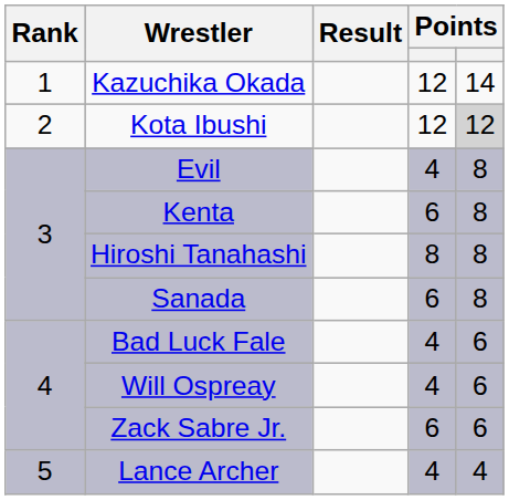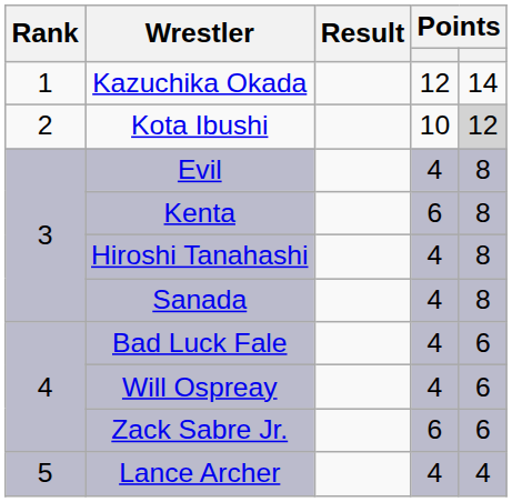 <table class="wikitable mw-collapsible mw-collapsed" plainrowheaders sortable" style="text-align: center">
 <tr>
 <th scope="col" rowspan="2">Rank</th>
 <th scope="col" rowspan="2">Wrestler</th>
 <th scope="col" rowspan="2">Result</th>
 <th scope="col" colspan="2">Points</th>
 </tr>
 <tr>
 <th></th>
 <th></th>
 </tr>
 <tr>
 <td>1</td>
 <td><a href='#'>Kazuchika Okada</a></td>
 <td></td>
 <td>12</td>
 <td>14</td>
 </tr>
 <tr>
 <td>2</td>
 <td><a href='#'>Kota Ibushi</a></td>
 <td></td>
-<td>12</td>
+<td>10</td>
 <td style="background: lightgrey;">12</td>
 </tr>
 <tr>
 <td style="background: #BBBBCC;" rowspan="4">3</td>
 <td style="background: #BBBBCC;"><a href='#'>Evil</a></td>
 <td></td>
 <td style="background: #BBBBCC;">4</td>
 <td style="background: #BBBBCC;">8</td>
 </tr>
 <tr>
 <td style="background: #BBBBCC;"><a href='#'>Kenta</a></td>
 <td></td>
 <td style="background: #BBBBCC;">6</td>
 <td style="background: #BBBBCC;">8</td>
 </tr>
 <tr>
 <td style="background: #BBBBCC;"><a href='#'>Hiroshi Tanahashi</a></td>
 <td></td>
-<td style="background: #BBBBCC;">8</td>
+<td style="background: #BBBBCC;">4</td>
 <td style="background: #BBBBCC;">8</td>
 </tr>
 <tr>
 <td style="background: #BBBBCC;"><a href='#'>Sanada</a></td>
 <td></td>
-<td style="background: #BBBBCC;">6</td>
+<td style="background: #BBBBCC;">4</td>
 <td style="background: #BBBBCC;">8</td>
 </tr>
 <tr>
 <td style="background: #BBBBCC;" rowspan="3">4</td>
 <td style="background: #BBBBCC;"><a href='#'>Bad Luck Fale</a></td>
 <td></td>
 <td style="background: #BBBBCC;">4</td>
 <td style="background: #BBBBCC;">6</td>
 </tr>
 <tr>
 <td style="background: #BBBBCC;"><a href='#'>Will Ospreay</a></td>
 <td></td>
 <td style="background: #BBBBCC;">4</td>
 <td style="background: #BBBBCC;">6</td>
 </tr>
 <tr>
 <td style="background: #BBBBCC;"><a href='#'>Zack Sabre Jr.</a></td>
 <td></td>
 <td style="background: #BBBBCC;">6</td>
 <td style="background: #BBBBCC;">6</td>
 </tr>
 <tr>
 <td style="background: #BBBBCC;">5</td>
 <td style="background: #BBBBCC;"><a href='#'>Lance Archer</a></td>
 <td></td>
 <td style="background: #BBBBCC;">4</td>
 <td style="background: #BBBBCC;">4</td>
 </tr>
 </table>
